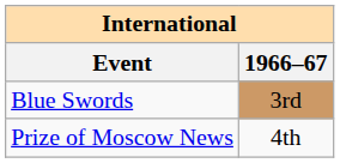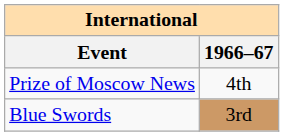 <table class="wikitable" style="text-align:center">
 <tr>
 <th style="background-color: #ffdead; " colspan=2 align=center>International</th>
 </tr>
 <tr>
 <th>Event</th>
 <th>1966–67</th>
 </tr>
 <tr>
+<td align=left><a href='#'>Prize of Moscow News</a></td>
+<td>4th</td>
+</tr>
+<tr>
 <td align=left><a href='#'>Blue Swords</a></td>
 <td bgcolor=cc9966>3rd</td>
 </tr>
-<tr>
-<td align=left><a href='#'>Prize of Moscow News</a></td>
-<td>4th</td>
-</tr>
 </table>
